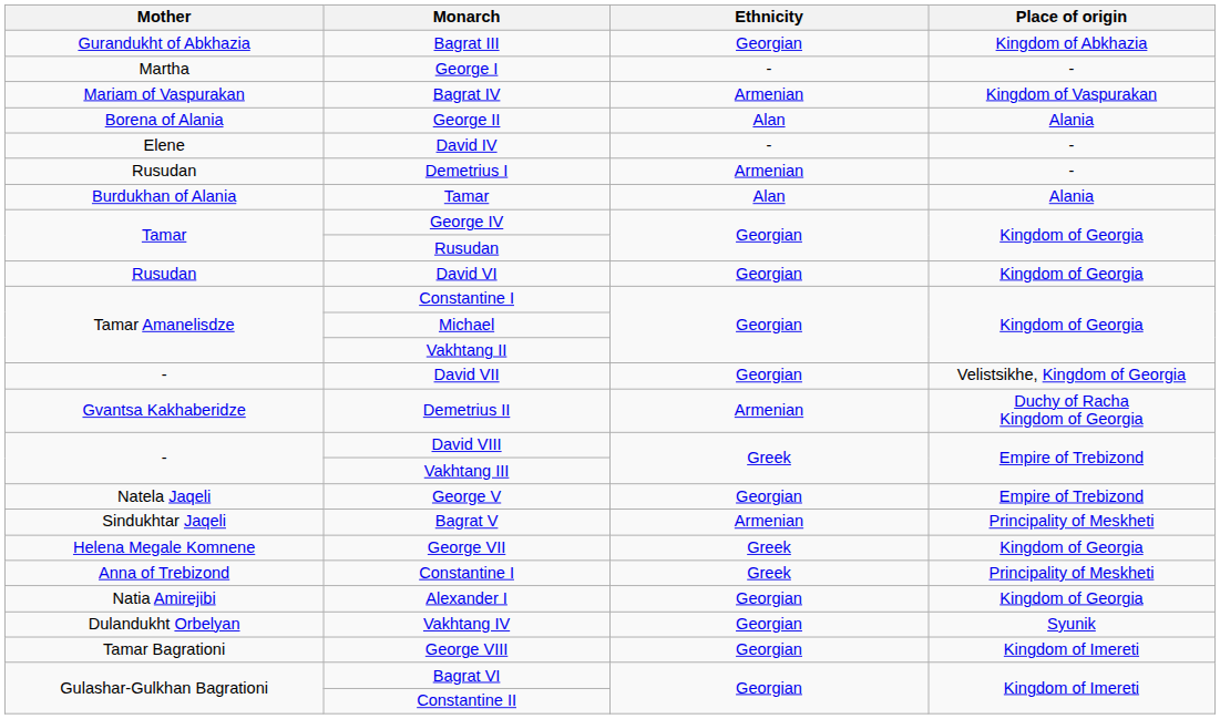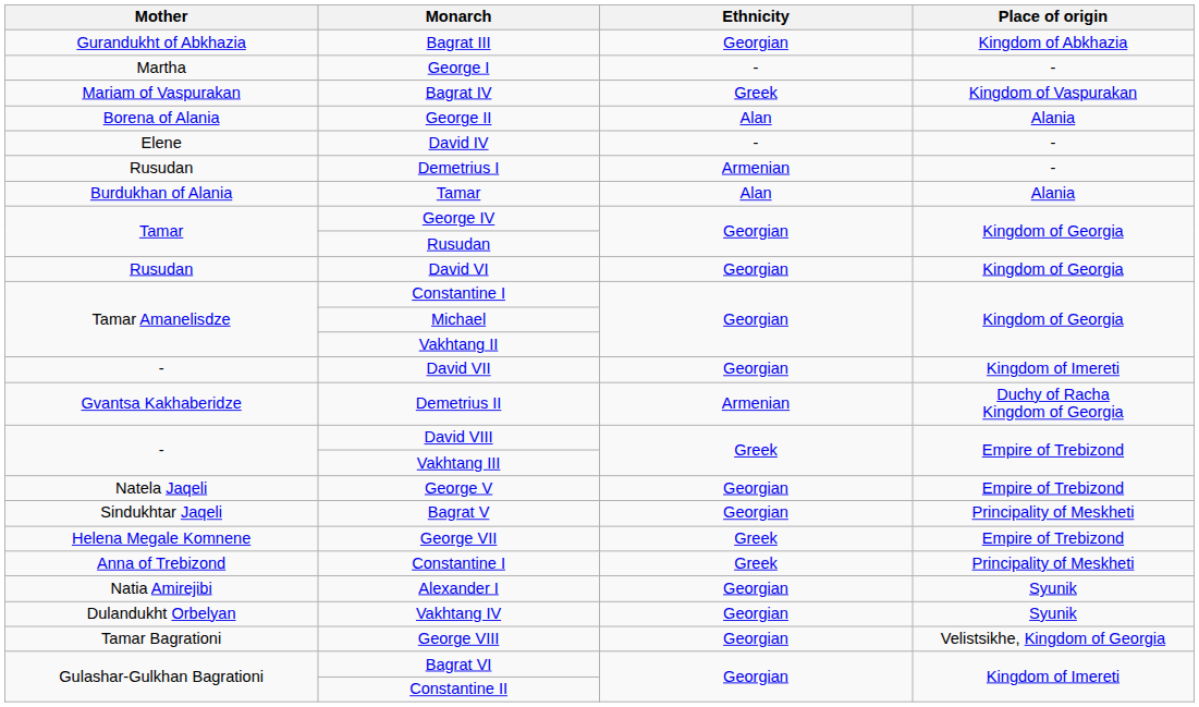 <table width=95% class="wikitable">
 <tr>
 <th width = "10%">Mother</th>
 <th width = "9%">Monarch</th>
 <th width = "10%">Ethnicity</th>
 <th width = "9%">Place of origin</th>
 </tr>
 <tr>
 <td align="center"><a href='#'>Gurandukht of Abkhazia</a></td>
 <td align="center"><a href='#'>Bagrat III</a></td>
 <td align="center"><a href='#'>Georgian</a></td>
 <td align="center"><a href='#'>Kingdom of Abkhazia</a></td>
 </tr>
 <tr>
 <td align="center">Martha</td>
 <td align="center"><a href='#'>George I</a></td>
 <td align="center">-</td>
 <td align="center">-</td>
 </tr>
 <tr>
 <td align="center"><a href='#'>Mariam of Vaspurakan</a></td>
 <td align="center"><a href='#'>Bagrat IV</a></td>
-<td align="center"><a href='#'>Armenian</a></td>
+<td align="center"><a href='#'>Greek</a></td>
 <td align="center"><a href='#'>Kingdom of Vaspurakan</a></td>
 </tr>
 <tr>
 <td align="center"><a href='#'>Borena of Alania</a></td>
 <td align="center"><a href='#'>George II</a></td>
 <td align="center"><a href='#'>Alan</a></td>
 <td align="center"><a href='#'>Alania</a></td>
 </tr>
 <tr>
 <td align="center">Elene</td>
 <td align="center"><a href='#'>David IV</a></td>
 <td align="center">-</td>
 <td align="center">-</td>
 </tr>
 <tr>
 <td align="center">Rusudan</td>
 <td align="center"><a href='#'>Demetrius I</a></td>
 <td align="center"><a href='#'>Armenian</a></td>
 <td align="center">-</td>
 </tr>
 <tr>
 <td align="center"><a href='#'>Burdukhan of Alania</a></td>
 <td align="center"><a href='#'>Tamar</a></td>
 <td align="center"><a href='#'>Alan</a></td>
 <td align="center"><a href='#'>Alania</a></td>
 </tr>
 <tr>
 <td align="center" rowspan="2"><a href='#'>Tamar</a></td>
 <td align="center"><a href='#'>George IV</a></td>
 <td align="center" rowspan="2"><a href='#'>Georgian</a></td>
 <td align="center" rowspan="2"><a href='#'>Kingdom of Georgia</a></td>
 </tr>
 <tr>
 <td align="center"><a href='#'>Rusudan</a></td>
 </tr>
 <tr>
 <td align="center"><a href='#'>Rusudan</a></td>
 <td align="center"><a href='#'>David VI</a></td>
 <td align="center"><a href='#'>Georgian</a></td>
 <td align="center"><a href='#'>Kingdom of Georgia</a></td>
 </tr>
 <tr>
 <td align="center" rowspan="3">Tamar <a href='#'>Amanelisdze</a></td>
 <td align="center"><a href='#'>Constantine I</a></td>
 <td align="center" rowspan="3"><a href='#'>Georgian</a></td>
 <td align="center" rowspan="3"><a href='#'>Kingdom of Georgia</a></td>
 </tr>
 <tr>
 <td align="center"><a href='#'>Michael</a></td>
 </tr>
 <tr>
 <td align="center"><a href='#'>Vakhtang II</a></td>
 </tr>
 <tr>
 <td align="center">-</td>
 <td align="center"><a href='#'>David VII</a></td>
 <td align="center"><a href='#'>Georgian</a></td>
-<td align="center">Velistsikhe, <a href='#'>Kingdom of Georgia</a></td>
+<td align="center"><a href='#'>Kingdom of Imereti</a></td>
 </tr>
 <tr>
 <td align="center"><a href='#'>Gvantsa Kakhaberidze</a></td>
 <td align="center"><a href='#'>Demetrius II</a></td>
 <td align="center"><a href='#'>Armenian</a></td>
 <td align="center"><a href='#'>Duchy of Racha</a> <br><a href='#'>Kingdom of Georgia</a></td>
 </tr>
 <tr>
 <td align="center" rowspan="2">-</td>
 <td align="center"><a href='#'>David VIII</a></td>
 <td align="center" rowspan="2"><a href='#'>Greek</a></td>
 <td align="center" rowspan="2"><a href='#'>Empire of Trebizond</a></td>
 </tr>
 <tr>
 <td align="center"><a href='#'>Vakhtang III</a></td>
 </tr>
 <tr>
 <td align="center">Natela <a href='#'>Jaqeli</a></td>
 <td align="center"><a href='#'>George V</a></td>
 <td align="center"><a href='#'>Georgian</a></td>
 <td align="center"><a href='#'>Empire of Trebizond</a></td>
 </tr>
 <tr>
 <td align="center">Sindukhtar <a href='#'>Jaqeli</a></td>
 <td align="center"><a href='#'>Bagrat V</a></td>
-<td align="center"><a href='#'>Armenian</a></td>
+<td align="center"><a href='#'>Georgian</a></td>
 <td align="center"><a href='#'>Principality of Meskheti</a></td>
 </tr>
 <tr>
 <td align="center"><a href='#'>Helena Megale Komnene</a></td>
 <td align="center"><a href='#'>George VII</a></td>
 <td align="center"><a href='#'>Greek</a></td>
-<td align="center"><a href='#'>Kingdom of Georgia</a></td>
+<td align="center"><a href='#'>Empire of Trebizond</a></td>
 </tr>
 <tr>
 <td align="center"><a href='#'>Anna of Trebizond</a></td>
 <td align="center"><a href='#'>Constantine I</a></td>
 <td align="center"><a href='#'>Greek</a></td>
 <td align="center"><a href='#'>Principality of Meskheti</a></td>
 </tr>
 <tr>
 <td align="center">Natia <a href='#'>Amirejibi</a></td>
 <td align="center"><a href='#'>Alexander I</a></td>
 <td align="center"><a href='#'>Georgian</a></td>
-<td align="center"><a href='#'>Kingdom of Georgia</a></td>
+<td align="center"><a href='#'>Syunik</a></td>
 </tr>
 <tr>
 <td align="center">Dulandukht <a href='#'>Orbelyan</a></td>
 <td align="center"><a href='#'>Vakhtang IV</a></td>
 <td align="center"><a href='#'>Georgian</a></td>
 <td align="center"><a href='#'>Syunik</a></td>
 </tr>
 <tr>
 <td align="center">Tamar Bagrationi</td>
 <td align="center"><a href='#'>George VIII</a></td>
 <td align="center"><a href='#'>Georgian</a></td>
-<td align="center"><a href='#'>Kingdom of Imereti</a></td>
+<td align="center">Velistsikhe, <a href='#'>Kingdom of Georgia</a></td>
 </tr>
 <tr>
 <td align="center" rowspan="2">Gulashar-Gulkhan Bagrationi</td>
 <td align="center"><a href='#'>Bagrat VI</a></td>
 <td align="center" rowspan="2"><a href='#'>Georgian</a></td>
 <td align="center" rowspan="2"><a href='#'>Kingdom of Imereti</a></td>
 </tr>
 <tr>
 <td align="center"><a href='#'>Constantine II</a></td>
 </tr>
 </table>
